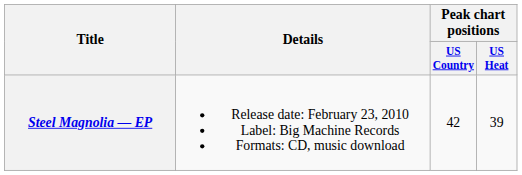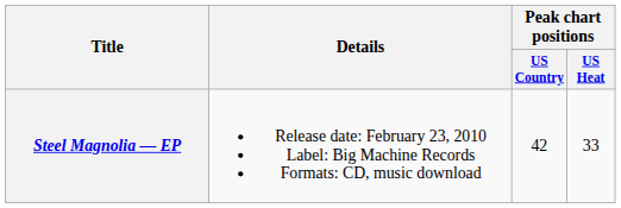 <table class="wikitable plainrowheaders" style="text-align:center;">
 <tr>
 <th rowspan="2" style="width:12em;">Title</th>
 <th rowspan="2" style="width:18em;">Details</th>
 <th colspan="2">Peak chart<br>positions</th>
 </tr>
 <tr style="font-size:smaller;">
 <th style="width:40px;"><a href='#'>US Country</a><br></th>
 <th style="width:40px;"><a href='#'>US<br>Heat</a><br></th>
 </tr>
 <tr>
 <th scope="row"><em><a href='#'>Steel Magnolia — EP</a></em></th>
 <td><br><ul><li>Release date: February 23, 2010</li><li>Label: Big Machine Records</li><li>Formats: CD, music download</li></ul></td>
 <td>42</td>
-<td>39</td>
+<td>33</td>
 </tr>
 </table>
